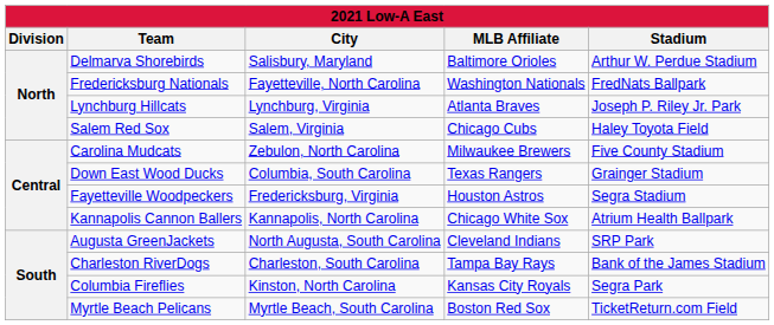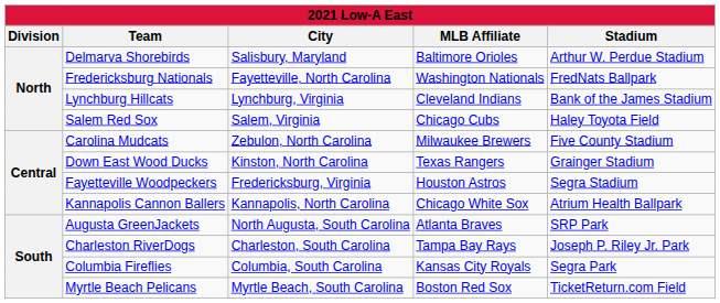 <table class="wikitable" style="width:auto">
 <tr>
 <td bgcolor="#DC143C" align="center" colspan="7"><strong><span>2021 Low-A East</span></strong></td>
 </tr>
 <tr>
 <th>Division</th>
 <th>Team</th>
 <th>City</th>
 <th>MLB Affiliate</th>
 <th>Stadium</th>
 </tr>
 <tr>
 <th rowspan="4">North</th>
 <td><a href='#'>Delmarva Shorebirds</a></td>
 <td><a href='#'>Salisbury, Maryland</a></td>
 <td><a href='#'>Baltimore Orioles</a></td>
 <td><a href='#'>Arthur W. Perdue Stadium</a></td>
 </tr>
 <tr>
 <td><a href='#'>Fredericksburg Nationals</a></td>
 <td><a href='#'>Fayetteville, North Carolina</a></td>
 <td><a href='#'>Washington Nationals</a></td>
 <td><a href='#'>FredNats Ballpark</a></td>
 </tr>
 <tr>
 <td><a href='#'>Lynchburg Hillcats</a></td>
 <td><a href='#'>Lynchburg, Virginia</a></td>
-<td><a href='#'>Atlanta Braves</a></td>
-<td><a href='#'>Joseph P. Riley Jr. Park</a></td>
+<td><a href='#'>Cleveland Indians</a></td>
+<td><a href='#'>Bank of the James Stadium</a></td>
 </tr>
 <tr>
 <td><a href='#'>Salem Red Sox</a></td>
 <td><a href='#'>Salem, Virginia</a></td>
 <td><a href='#'>Chicago Cubs</a></td>
 <td><a href='#'>Haley Toyota Field</a></td>
 </tr>
 <tr>
 <th rowspan="4">Central</th>
 <td><a href='#'>Carolina Mudcats</a></td>
 <td><a href='#'>Zebulon, North Carolina</a></td>
 <td><a href='#'>Milwaukee Brewers</a></td>
 <td><a href='#'>Five County Stadium</a></td>
 </tr>
 <tr>
 <td><a href='#'>Down East Wood Ducks</a></td>
-<td><a href='#'>Columbia, South Carolina</a></td>
+<td><a href='#'>Kinston, North Carolina</a></td>
 <td><a href='#'>Texas Rangers</a></td>
 <td><a href='#'>Grainger Stadium</a></td>
 </tr>
 <tr>
 <td><a href='#'>Fayetteville Woodpeckers</a></td>
 <td><a href='#'>Fredericksburg, Virginia</a></td>
 <td><a href='#'>Houston Astros</a></td>
 <td><a href='#'>Segra Stadium</a></td>
 </tr>
 <tr>
 <td><a href='#'>Kannapolis Cannon Ballers</a></td>
 <td><a href='#'>Kannapolis, North Carolina</a></td>
 <td><a href='#'>Chicago White Sox</a></td>
 <td><a href='#'>Atrium Health Ballpark</a></td>
 </tr>
 <tr>
 <th rowspan="4">South</th>
 <td><a href='#'>Augusta GreenJackets</a></td>
 <td><a href='#'>North Augusta, South Carolina</a></td>
-<td><a href='#'>Cleveland Indians</a></td>
+<td><a href='#'>Atlanta Braves</a></td>
 <td><a href='#'>SRP Park</a></td>
 </tr>
 <tr>
 <td><a href='#'>Charleston RiverDogs</a></td>
 <td><a href='#'>Charleston, South Carolina</a></td>
 <td><a href='#'>Tampa Bay Rays</a></td>
-<td><a href='#'>Bank of the James Stadium</a></td>
+<td><a href='#'>Joseph P. Riley Jr. Park</a></td>
 </tr>
 <tr>
 <td><a href='#'>Columbia Fireflies</a></td>
-<td><a href='#'>Kinston, North Carolina</a></td>
+<td><a href='#'>Columbia, South Carolina</a></td>
 <td><a href='#'>Kansas City Royals</a></td>
 <td><a href='#'>Segra Park</a></td>
 </tr>
 <tr>
 <td><a href='#'>Myrtle Beach Pelicans</a></td>
 <td><a href='#'>Myrtle Beach, South Carolina</a></td>
 <td><a href='#'>Boston Red Sox</a></td>
 <td><a href='#'>TicketReturn.com Field</a></td>
 </tr>
 </table>
